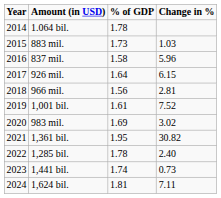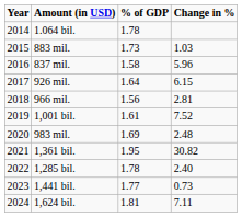 <table class="wikitable sortable">
 <tr>
 <td><strong>Year</strong></td>
 <td><strong>Amount (in <a href='#'>USD</a>)</strong></td>
 <td><strong>% of GDP</strong></td>
 <td><strong>Change in %</strong></td>
 </tr>
 <tr>
 <td>2014</td>
 <td>1.064 bil.</td>
 <td>1.78</td>
 <td></td>
 </tr>
 <tr>
 <td>2015</td>
 <td>883 mil.</td>
 <td>1.73</td>
 <td> 1.03</td>
 </tr>
 <tr>
 <td>2016</td>
 <td>837 mil.</td>
 <td>1.58</td>
 <td> 5.96</td>
 </tr>
 <tr>
 <td>2017</td>
 <td>926 mil.</td>
 <td>1.64</td>
 <td> 6.15</td>
 </tr>
 <tr>
 <td>2018</td>
 <td>966 mil.</td>
 <td>1.56</td>
 <td> 2.81</td>
 </tr>
 <tr>
 <td>2019</td>
 <td>1,001 bil.</td>
 <td>1.61</td>
 <td> 7.52</td>
 </tr>
 <tr>
 <td>2020</td>
 <td>983 mil.</td>
 <td>1.69</td>
-<td> 3.02</td>
+<td> 2.48</td>
 </tr>
 <tr>
 <td>2021</td>
 <td>1,361 bil.</td>
 <td>1.95</td>
 <td> 30.82</td>
 </tr>
 <tr>
 <td>2022</td>
 <td>1,285 bil.</td>
 <td>1.78</td>
 <td> 2.40</td>
 </tr>
 <tr>
 <td>2023</td>
 <td>1,441 bil.</td>
-<td>1.74</td>
+<td>1.77</td>
 <td> 0.73</td>
 </tr>
 <tr>
 <td>2024</td>
 <td>1,624 bil.</td>
 <td>1.81</td>
 <td> 7.11</td>
 </tr>
 </table>
